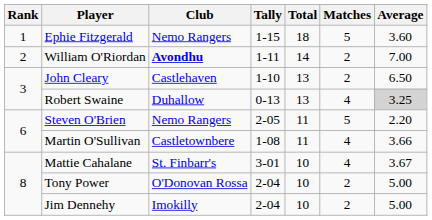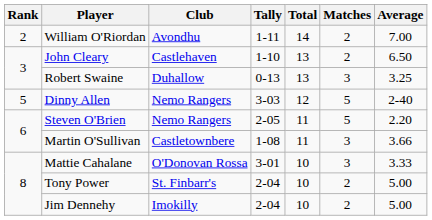 <table class="wikitable">
 <tr>
 <th>Rank</th>
 <th>Player</th>
 <th>Club</th>
 <th>Tally</th>
 <th>Total</th>
 <th>Matches</th>
 <th>Average</th>
 </tr>
 <tr>
-<td rowspan="1" style="text-align:center;">1</td>
-<td><a href='#'>Ephie Fitzgerald</a></td>
-<td><a href='#'>Nemo Rangers</a></td>
-<td align=center>1-15</td>
-<td align=center>18</td>
-<td align=center>5</td>
-<td align=center>3.60</td>
-</tr>
-<tr>
 <td rowspan="1" style="text-align:center;">2</td>
 <td>William O'Riordan</td>
-<td><strong><a href='#'>Avondhu</a></strong></td>
+<td><a href='#'>Avondhu</a></td>
 <td align=center>1-11</td>
 <td align=center>14</td>
 <td align=center>2</td>
 <td align=center>7.00</td>
 </tr>
 <tr>
 <td rowspan="2" style="text-align:center;">3</td>
 <td><a href='#'>John Cleary</a></td>
 <td><a href='#'>Castlehaven</a></td>
 <td align=center>1-10</td>
 <td align=center>13</td>
 <td align=center>2</td>
 <td align=center>6.50</td>
 </tr>
 <tr>
 <td>Robert Swaine</td>
 <td><a href='#'>Duhallow</a></td>
 <td align=center>0-13</td>
 <td align=center>13</td>
-<td align=center>4</td>
-<td align=center style="background: lightgrey;">3.25</td>
+<td align=center>3</td>
+<td align=center>3.25</td>
+</tr>
+<tr>
+<td rowspan="1" style="text-align:center;">5</td>
+<td><a href='#'>Dinny Allen</a></td>
+<td><a href='#'>Nemo Rangers</a></td>
+<td align=center>3-03</td>
+<td align=center>12</td>
+<td align=center>5</td>
+<td align=center>2-40</td>
 </tr>
 <tr>
 <td rowspan="2" style="text-align:center;">6</td>
 <td><a href='#'>Steven O'Brien</a></td>
 <td><a href='#'>Nemo Rangers</a></td>
 <td align=center>2-05</td>
 <td align=center>11</td>
 <td align=center>5</td>
 <td align=center>2.20</td>
 </tr>
 <tr>
 <td>Martin O'Sullivan</td>
 <td><a href='#'>Castletownbere</a></td>
 <td align=center>1-08</td>
 <td align=center>11</td>
-<td align=center>4</td>
+<td align=center>3</td>
 <td align=center>3.66</td>
 </tr>
 <tr>
 <td rowspan="3" style="text-align:center;">8</td>
 <td>Mattie Cahalane</td>
-<td><a href='#'>St. Finbarr's</a></td>
+<td><a href='#'>O'Donovan Rossa</a></td>
 <td align=center>3-01</td>
 <td align=center>10</td>
-<td align=center>4</td>
-<td align=center>3.67</td>
+<td align=center>3</td>
+<td align=center>3.33</td>
 </tr>
 <tr>
 <td>Tony Power</td>
-<td><a href='#'>O'Donovan Rossa</a></td>
+<td><a href='#'>St. Finbarr's</a></td>
 <td align=center>2-04</td>
 <td align=center>10</td>
 <td align=center>2</td>
 <td align=center>5.00</td>
 </tr>
 <tr>
 <td>Jim Dennehy</td>
 <td><a href='#'>Imokilly</a></td>
 <td align=center>2-04</td>
 <td align=center>10</td>
 <td align=center>2</td>
 <td align=center>5.00</td>
 </tr>
 </table>
